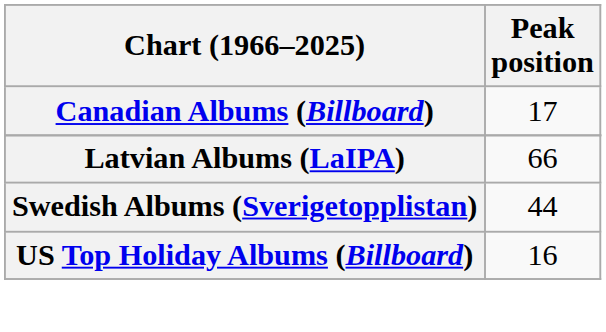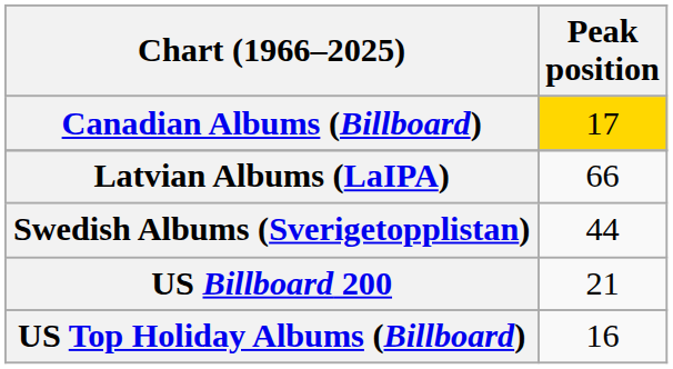 <table class="wikitable sortable plainrowheaders" style="text-align:center">
 <tr>
 <th scope="col">Chart (1966–2025)</th>
 <th scope="col">Peak<br>position</th>
 </tr>
 <tr>
 <th scope="row"><a href='#'>Canadian Albums</a> (<em><a href='#'>Billboard</a></em>)</th>
-<td>17</td>
+<td style="background: gold;">17</td>
 </tr>
 <tr>
 </tr>
 <tr>
 <th scope="row">Latvian Albums (<a href='#'>LaIPA</a>)</th>
 <td>66</td>
 </tr>
 <tr>
 <th scope="row">Swedish Albums (<a href='#'>Sverigetopplistan</a>)</th>
 <td>44</td>
 </tr>
 <tr>
+<th scope="row">US <a href='#'><em>Billboard</em> 200</a></th>
+<td>21</td>
+</tr>
+<tr>
 <th scope="row">US <a href='#'>Top Holiday Albums</a> (<em><a href='#'>Billboard</a></em>)</th>
 <td>16</td>
 </tr>
 </table>
